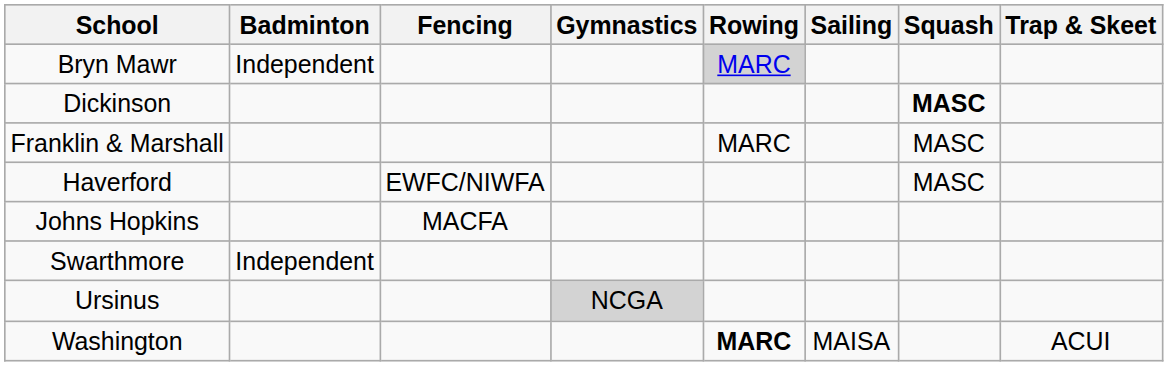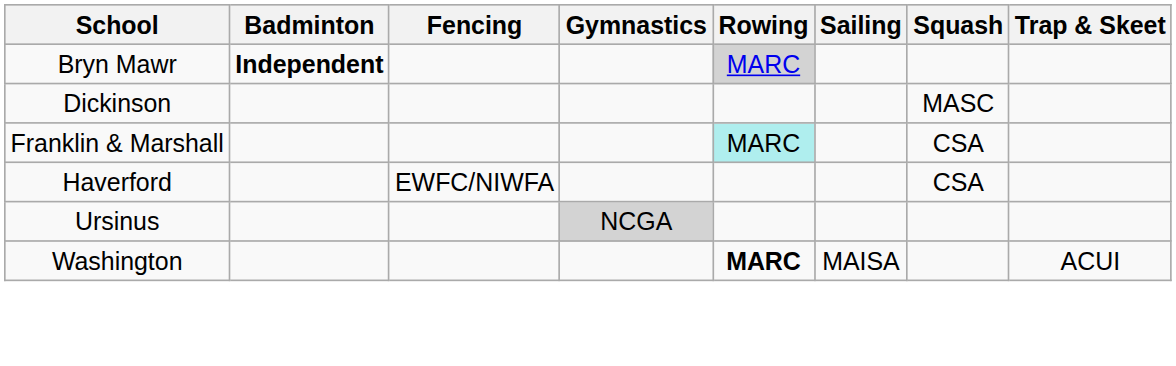 <table class="wikitable" style="text-align:center; font-size:95%">
 <tr>
 <th>School</th>
 <th>Badminton</th>
 <th>Fencing</th>
 <th>Gymnastics</th>
 <th>Rowing</th>
 <th>Sailing</th>
 <th>Squash</th>
 <th>Trap & Skeet</th>
 </tr>
 <tr>
 <td>Bryn Mawr</td>
-<td>Independent</td>
+<td><strong>Independent</strong></td>
 <td></td>
 <td></td>
 <td style="background: lightgrey;"><a href='#'>MARC</a></td>
 <td></td>
 <td></td>
 <td></td>
 </tr>
 <tr>
 <td>Dickinson</td>
 <td></td>
 <td></td>
 <td></td>
 <td></td>
 <td></td>
-<td><strong>MASC</strong></td>
+<td>MASC</td>
 <td></td>
 </tr>
 <tr>
 <td>Franklin & Marshall</td>
 <td></td>
 <td></td>
 <td></td>
-<td>MARC</td>
+<td style="background: paleturquoise;">MARC</td>
 <td></td>
-<td>MASC</td>
+<td>CSA</td>
 <td></td>
 </tr>
 <tr>
 <td>Haverford</td>
 <td></td>
 <td>EWFC/NIWFA</td>
 <td></td>
 <td></td>
 <td></td>
-<td>MASC</td>
-<td></td>
-</tr>
-<tr>
-<td>Johns Hopkins</td>
-<td></td>
-<td>MACFA</td>
-<td></td>
-<td></td>
-<td></td>
-<td></td>
-<td></td>
-</tr>
-<tr>
-<td>Swarthmore</td>
-<td>Independent</td>
-<td></td>
-<td></td>
-<td></td>
-<td></td>
-<td></td>
+<td>CSA</td>
 <td></td>
 </tr>
 <tr>
 <td>Ursinus</td>
 <td></td>
 <td></td>
 <td style="background: lightgrey;">NCGA</td>
 <td></td>
 <td></td>
 <td></td>
 <td></td>
 </tr>
 <tr>
 <td>Washington</td>
 <td></td>
 <td></td>
 <td></td>
 <td><strong>MARC</strong></td>
 <td>MAISA</td>
 <td></td>
 <td>ACUI</td>
 </tr>
 </table>
